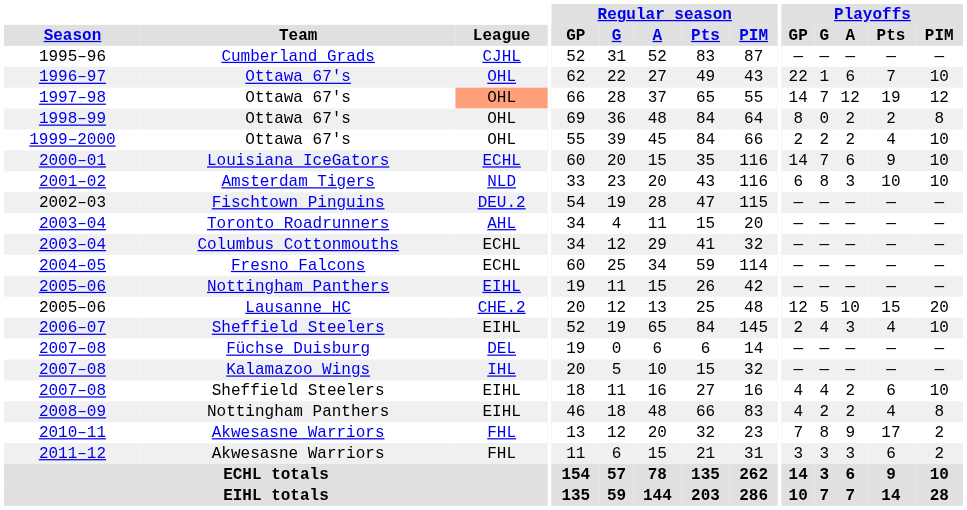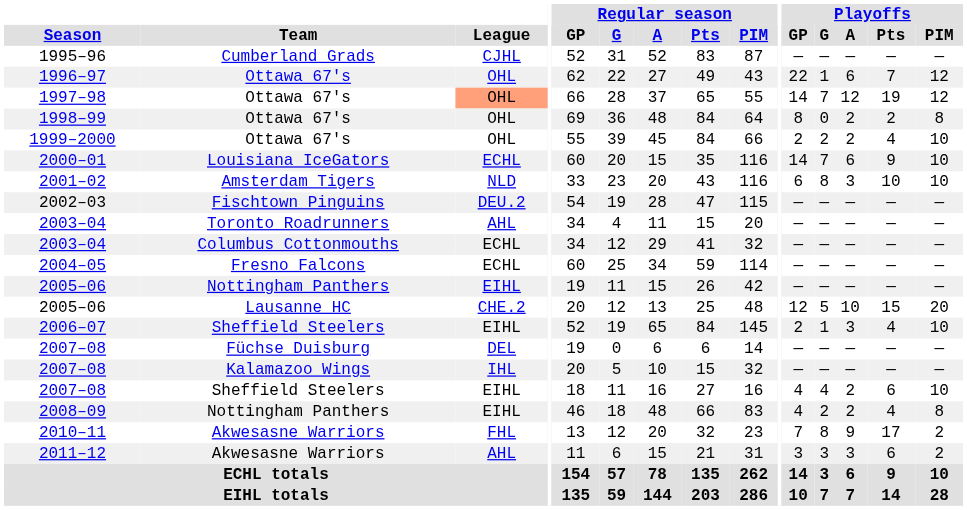 <table border="0" cellpadding="1" cellspacing="0" style="text-align:center; width:60em">
 <tr bgcolor="#e0e0e0">
 <th colspan="3"  bgcolor="#ffffff"></th>
 <th rowspan="100" bgcolor="#ffffff"></th>
 <th colspan="5"><a href='#'>Regular season</a></th>
 <th rowspan="100" bgcolor="#ffffff"></th>
 <th colspan="5"><a href='#'>Playoffs</a></th>
 </tr>
 <tr bgcolor="#e0e0e0">
 <th><a href='#'>Season</a></th>
 <th>Team</th>
 <th>League</th>
 <th>GP</th>
 <th><a href='#'>G</a></th>
 <th><a href='#'>A</a></th>
 <th><a href='#'>Pts</a></th>
 <th><a href='#'>PIM</a></th>
 <th>GP</th>
 <th>G</th>
 <th>A</th>
 <th>Pts</th>
 <th>PIM</th>
 </tr>
 <tr>
 <td>1995–96</td>
 <td><a href='#'>Cumberland Grads</a></td>
 <td><a href='#'>CJHL</a></td>
 <td>52</td>
 <td>31</td>
 <td>52</td>
 <td>83</td>
 <td>87</td>
 <td>—</td>
 <td>—</td>
 <td>—</td>
 <td>—</td>
 <td>—</td>
 </tr>
 <tr bgcolor="#f0f0f0">
 <td><a href='#'>1996–97</a></td>
 <td><a href='#'>Ottawa 67's</a></td>
 <td><a href='#'>OHL</a></td>
 <td>62</td>
 <td>22</td>
 <td>27</td>
 <td>49</td>
 <td>43</td>
 <td>22</td>
 <td>1</td>
 <td>6</td>
 <td>7</td>
-<td>10</td>
+<td>12</td>
 </tr>
 <tr>
 <td><a href='#'>1997–98</a></td>
 <td>Ottawa 67's</td>
 <td style="background: lightsalmon;">OHL</td>
 <td>66</td>
 <td>28</td>
 <td>37</td>
 <td>65</td>
 <td>55</td>
 <td>14</td>
 <td>7</td>
 <td>12</td>
 <td>19</td>
 <td>12</td>
 </tr>
 <tr bgcolor="#f0f0f0">
 <td><a href='#'>1998–99</a></td>
 <td>Ottawa 67's</td>
 <td>OHL</td>
 <td>69</td>
 <td>36</td>
 <td>48</td>
 <td>84</td>
 <td>64</td>
 <td>8</td>
 <td>0</td>
 <td>2</td>
 <td>2</td>
 <td>8</td>
 </tr>
 <tr>
 <td><a href='#'>1999–2000</a></td>
 <td>Ottawa 67's</td>
 <td>OHL</td>
 <td>55</td>
 <td>39</td>
 <td>45</td>
 <td>84</td>
 <td>66</td>
 <td>2</td>
 <td>2</td>
 <td>2</td>
 <td>4</td>
 <td>10</td>
 </tr>
 <tr bgcolor="#f0f0f0">
 <td><a href='#'>2000–01</a></td>
 <td><a href='#'>Louisiana IceGators</a></td>
 <td><a href='#'>ECHL</a></td>
 <td>60</td>
 <td>20</td>
 <td>15</td>
 <td>35</td>
 <td>116</td>
 <td>14</td>
 <td>7</td>
 <td>6</td>
 <td>9</td>
 <td>10</td>
 </tr>
 <tr>
 <td><a href='#'>2001–02</a></td>
 <td><a href='#'>Amsterdam Tigers</a></td>
 <td><a href='#'>NLD</a></td>
 <td>33</td>
 <td>23</td>
 <td>20</td>
 <td>43</td>
 <td>116</td>
 <td>6</td>
 <td>8</td>
 <td>3</td>
 <td>10</td>
 <td>10</td>
 </tr>
 <tr bgcolor="#f0f0f0">
 <td>2002–03</td>
 <td><a href='#'>Fischtown Pinguins</a></td>
 <td><a href='#'>DEU.2</a></td>
 <td>54</td>
 <td>19</td>
 <td>28</td>
 <td>47</td>
 <td>115</td>
 <td>—</td>
 <td>—</td>
 <td>—</td>
 <td>—</td>
 <td>—</td>
 </tr>
 <tr>
 <td><a href='#'>2003–04</a></td>
 <td><a href='#'>Toronto Roadrunners</a></td>
 <td><a href='#'>AHL</a></td>
 <td>34</td>
 <td>4</td>
 <td>11</td>
 <td>15</td>
 <td>20</td>
 <td>—</td>
 <td>—</td>
 <td>—</td>
 <td>—</td>
 <td>—</td>
 </tr>
 <tr bgcolor="#f0f0f0">
 <td><a href='#'>2003–04</a></td>
 <td><a href='#'>Columbus Cottonmouths</a></td>
 <td>ECHL</td>
 <td>34</td>
 <td>12</td>
 <td>29</td>
 <td>41</td>
 <td>32</td>
 <td>—</td>
 <td>—</td>
 <td>—</td>
 <td>—</td>
 <td>—</td>
 </tr>
 <tr>
 <td><a href='#'>2004–05</a></td>
 <td><a href='#'>Fresno Falcons</a></td>
 <td>ECHL</td>
 <td>60</td>
 <td>25</td>
 <td>34</td>
 <td>59</td>
 <td>114</td>
 <td>—</td>
 <td>—</td>
 <td>—</td>
 <td>—</td>
 <td>—</td>
 </tr>
 <tr bgcolor="#f0f0f0">
 <td><a href='#'>2005–06</a></td>
 <td><a href='#'>Nottingham Panthers</a></td>
 <td><a href='#'>EIHL</a></td>
 <td>19</td>
 <td>11</td>
 <td>15</td>
 <td>26</td>
 <td>42</td>
 <td>—</td>
 <td>—</td>
 <td>—</td>
 <td>—</td>
 <td>—</td>
 </tr>
 <tr>
 <td>2005–06</td>
 <td><a href='#'>Lausanne HC</a></td>
 <td><a href='#'>CHE.2</a></td>
 <td>20</td>
 <td>12</td>
 <td>13</td>
 <td>25</td>
 <td>48</td>
 <td>12</td>
 <td>5</td>
 <td>10</td>
 <td>15</td>
 <td>20</td>
 </tr>
 <tr bgcolor="#f0f0f0">
 <td><a href='#'>2006–07</a></td>
 <td><a href='#'>Sheffield Steelers</a></td>
 <td>EIHL</td>
 <td>52</td>
 <td>19</td>
 <td>65</td>
 <td>84</td>
 <td>145</td>
 <td>2</td>
-<td>4</td>
+<td>1</td>
 <td>3</td>
 <td>4</td>
 <td>10</td>
 </tr>
 <tr>
 <td><a href='#'>2007–08</a></td>
 <td><a href='#'>Füchse Duisburg</a></td>
 <td><a href='#'>DEL</a></td>
 <td>19</td>
 <td>0</td>
 <td>6</td>
 <td>6</td>
 <td>14</td>
 <td>—</td>
 <td>—</td>
 <td>—</td>
 <td>—</td>
 <td>—</td>
 </tr>
 <tr bgcolor="#f0f0f0">
 <td><a href='#'>2007–08</a></td>
 <td><a href='#'>Kalamazoo Wings</a></td>
 <td><a href='#'>IHL</a></td>
 <td>20</td>
 <td>5</td>
 <td>10</td>
 <td>15</td>
 <td>32</td>
 <td>—</td>
 <td>—</td>
 <td>—</td>
 <td>—</td>
 <td>—</td>
 </tr>
 <tr>
 <td><a href='#'>2007–08</a></td>
 <td>Sheffield Steelers</td>
 <td>EIHL</td>
 <td>18</td>
 <td>11</td>
 <td>16</td>
 <td>27</td>
 <td>16</td>
 <td>4</td>
 <td>4</td>
 <td>2</td>
 <td>6</td>
 <td>10</td>
 </tr>
 <tr bgcolor="#f0f0f0">
 <td><a href='#'>2008–09</a></td>
 <td>Nottingham Panthers</td>
 <td>EIHL</td>
 <td>46</td>
 <td>18</td>
 <td>48</td>
 <td>66</td>
 <td>83</td>
 <td>4</td>
 <td>2</td>
 <td>2</td>
 <td>4</td>
 <td>8</td>
 </tr>
 <tr>
 <td><a href='#'>2010–11</a></td>
 <td><a href='#'>Akwesasne Warriors</a></td>
 <td><a href='#'>FHL</a></td>
 <td>13</td>
 <td>12</td>
 <td>20</td>
 <td>32</td>
 <td>23</td>
 <td>7</td>
 <td>8</td>
 <td>9</td>
 <td>17</td>
 <td>2</td>
 </tr>
 <tr bgcolor="#f0f0f0">
 <td><a href='#'>2011–12</a></td>
 <td>Akwesasne Warriors</td>
-<td>FHL</td>
+<td><a href='#'>AHL</a></td>
 <td>11</td>
 <td>6</td>
 <td>15</td>
 <td>21</td>
 <td>31</td>
 <td>3</td>
 <td>3</td>
 <td>3</td>
 <td>6</td>
 <td>2</td>
 </tr>
 <tr bgcolor="#e0e0e0">
 <th colspan="3">ECHL totals</th>
 <th>154</th>
 <th>57</th>
 <th>78</th>
 <th>135</th>
 <th>262</th>
 <th>14</th>
 <th>3</th>
 <th>6</th>
 <th>9</th>
 <th>10</th>
 </tr>
 <tr bgcolor="#e0e0e0">
 <th colspan="3">EIHL totals</th>
 <th>135</th>
 <th>59</th>
 <th>144</th>
 <th>203</th>
 <th>286</th>
 <th>10</th>
 <th>7</th>
 <th>7</th>
 <th>14</th>
 <th>28</th>
 </tr>
 </table>
